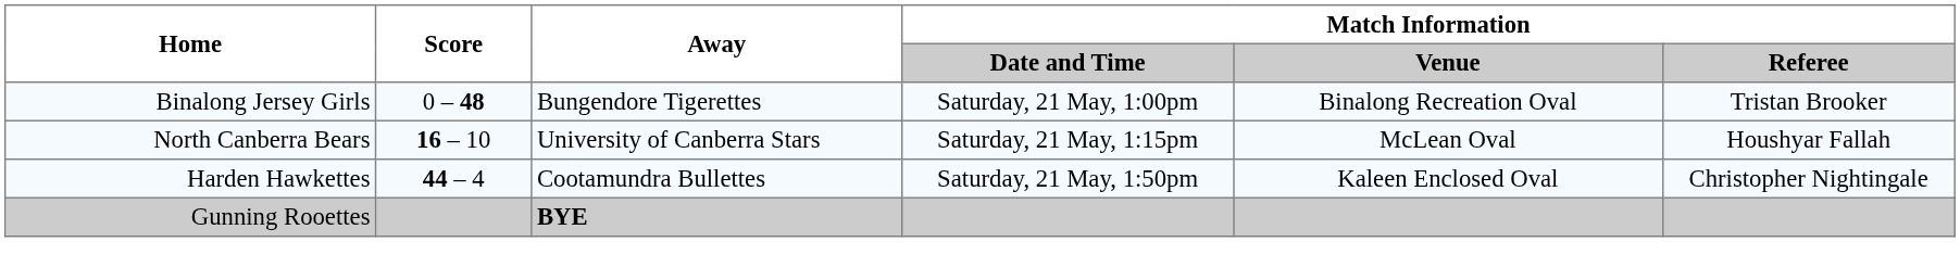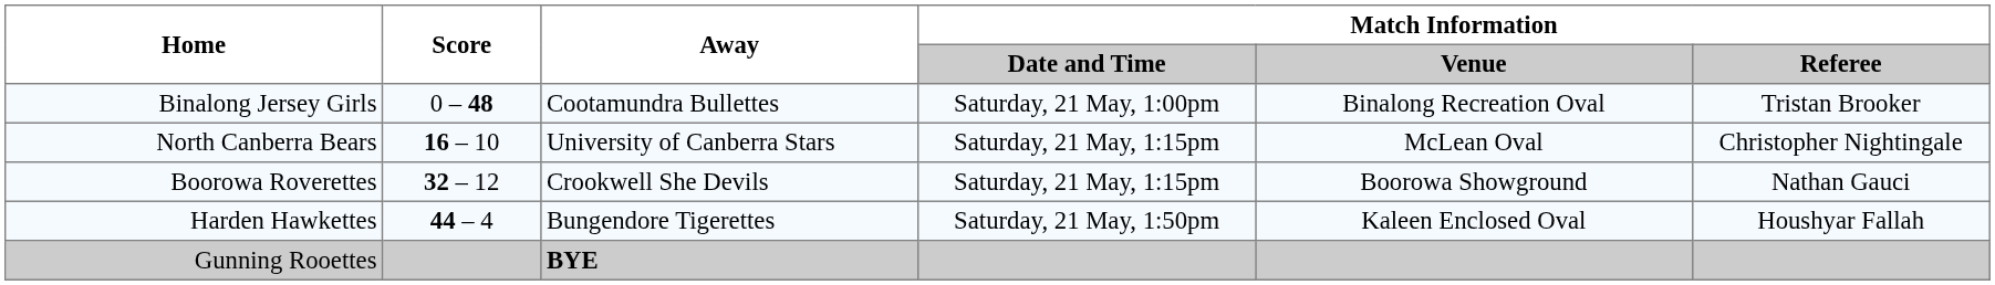 <table border="1" cellpadding="3" cellspacing="0" width="100%" style="border-collapse:collapse;  text-align:center;">
 <tr>
 <th rowspan="2" width="19%">Home</th>
 <th rowspan="2" width="8%">Score</th>
 <th rowspan="2" width="19%">Away</th>
 <th colspan="3">Match Information</th>
 </tr>
 <tr style="background:#CCCCCC">
 <th width="17%">Date and Time</th>
 <th width="22%">Venue</th>
 <th width="50%">Referee</th>
 </tr>
 <tr style="text-align:center; background:#f5faff;">
 <td align="right">Binalong Jersey Girls </td>
 <td>0 – <strong>48</strong></td>
-<td align="left"> Bungendore Tigerettes</td>
+<td align="left"> Cootamundra Bullettes</td>
 <td>Saturday, 21 May, 1:00pm</td>
 <td>Binalong Recreation Oval</td>
 <td>Tristan Brooker</td>
 </tr>
 <tr style="text-align:center; background:#f5faff;">
 <td align="right">North Canberra Bears </td>
 <td><strong>16</strong> – 10</td>
 <td align="left"> University of Canberra Stars</td>
 <td>Saturday, 21 May, 1:15pm</td>
 <td>McLean Oval</td>
-<td>Houshyar Fallah</td>
+<td>Christopher Nightingale</td>
+</tr>
+<tr style="text-align:center; background:#f5faff;">
+<td align="right">Boorowa Roverettes </td>
+<td><strong>32</strong> – 12</td>
+<td align="left"> Crookwell She Devils</td>
+<td>Saturday, 21 May, 1:15pm</td>
+<td>Boorowa Showground</td>
+<td>Nathan Gauci</td>
 </tr>
 <tr style="text-align:center; background:#f5faff;">
 <td align="right">Harden Hawkettes </td>
 <td><strong>44</strong> – 4</td>
-<td align="left"> Cootamundra Bullettes</td>
+<td align="left"> Bungendore Tigerettes</td>
 <td>Saturday, 21 May, 1:50pm</td>
 <td>Kaleen Enclosed Oval</td>
-<td>Christopher Nightingale</td>
+<td>Houshyar Fallah</td>
 </tr>
 <tr style="text-align:center; background:#CCCCCC;">
 <td align="right">Gunning Rooettes </td>
 <td></td>
 <td align="left"><strong>BYE</strong></td>
 <td></td>
 <td></td>
 <td></td>
 </tr>
 </table>
